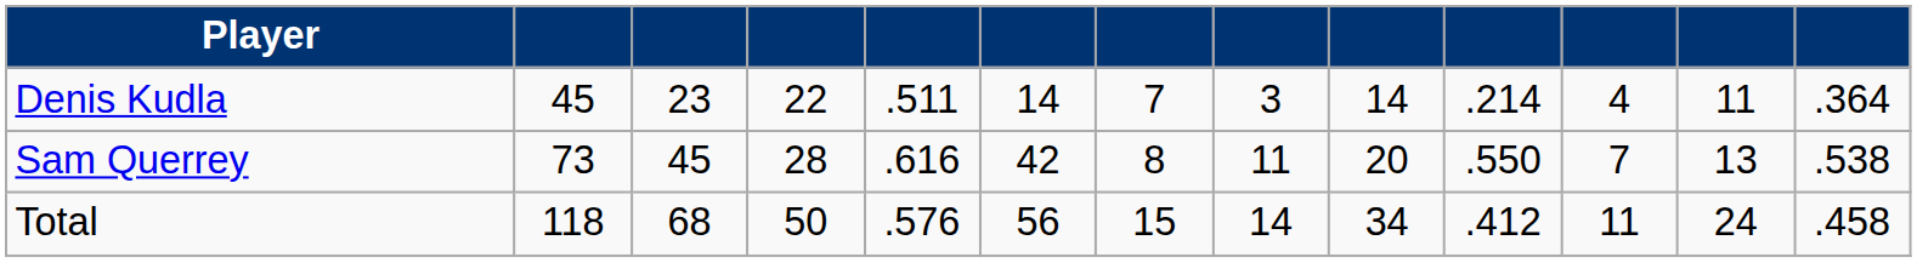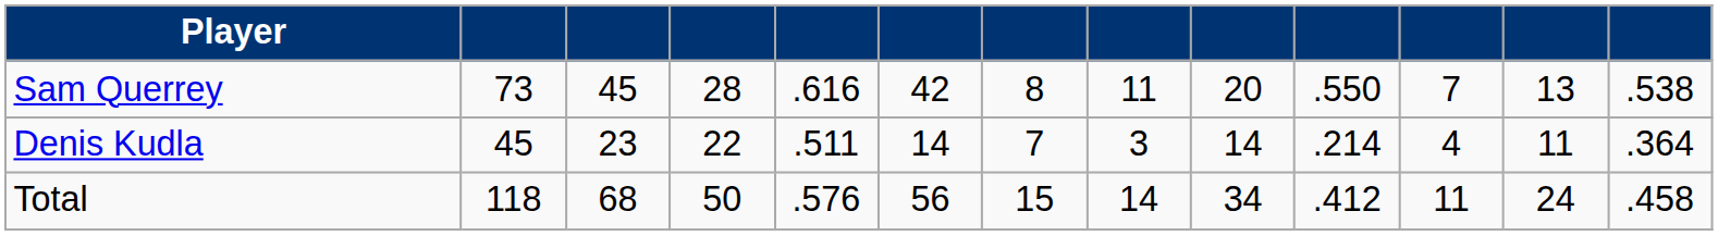 <table class="wikitable" style="text-align:center">
 <tr>
 <th style="background:#003372; color:#fff" width="200px">Player</th>
 <th style="background:#003372; color:#fff" width="40px"></th>
 <th style="background:#003372; color:#fff" width="40px"></th>
 <th style="background:#003372; color:#fff" width="40px"></th>
 <th style="background:#003372; color:#fff" width="40px"></th>
 <th style="background:#003372; color:#fff" width="40px"></th>
 <th style="background:#003372; color:#fff" width="40px"></th>
 <th style="background:#003372; color:#fff" width="40px"></th>
 <th style="background:#003372; color:#fff" width="40px"></th>
 <th style="background:#003372; color:#fff" width="40px"></th>
 <th style="background:#003372; color:#fff" width="40px"></th>
 <th style="background:#003372; color:#fff" width="40px"></th>
 <th style="background:#003372; color:#fff" width="40px"></th>
 </tr>
 <tr>
+<td style="text-align:left"><a href='#'>Sam Querrey</a></td>
+<td>73</td>
+<td>45</td>
+<td>28</td>
+<td>.616</td>
+<td>42</td>
+<td>8</td>
+<td>11</td>
+<td>20</td>
+<td>.550</td>
+<td>7</td>
+<td>13</td>
+<td>.538</td>
+</tr>
+<tr>
 <td style="text-align:left"><a href='#'>Denis Kudla</a></td>
 <td>45</td>
 <td>23</td>
 <td>22</td>
 <td>.511</td>
 <td>14</td>
 <td>7</td>
 <td>3</td>
 <td>14</td>
 <td>.214</td>
 <td>4</td>
 <td>11</td>
 <td>.364</td>
-</tr>
-<tr>
-<td style="text-align:left"><a href='#'>Sam Querrey</a></td>
-<td>73</td>
-<td>45</td>
-<td>28</td>
-<td>.616</td>
-<td>42</td>
-<td>8</td>
-<td>11</td>
-<td>20</td>
-<td>.550</td>
-<td>7</td>
-<td>13</td>
-<td>.538</td>
 </tr>
 <tr>
 <td style="text-align:left">Total</td>
 <td>118</td>
 <td>68</td>
 <td>50</td>
 <td>.576</td>
 <td>56</td>
 <td>15</td>
 <td>14</td>
 <td>34</td>
 <td>.412</td>
 <td>11</td>
 <td>24</td>
 <td>.458</td>
 </tr>
 </table>
